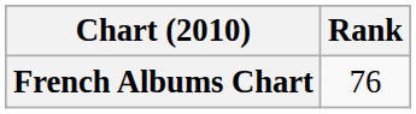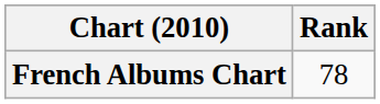 <table class="wikitable plainrowheaders">
 <tr>
 <th scope="col">Chart (2010)</th>
 <th scope="col">Rank</th>
 </tr>
 <tr>
 <th scope="row">French Albums Chart</th>
-<td align=center>76</td>
+<td align=center>78</td>
 </tr>
 </table>
